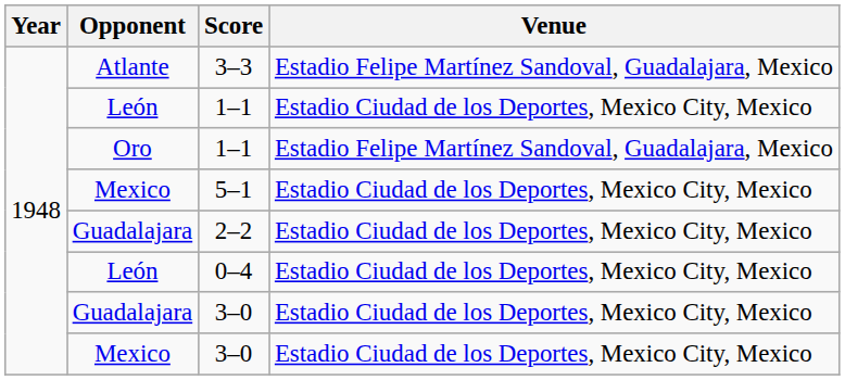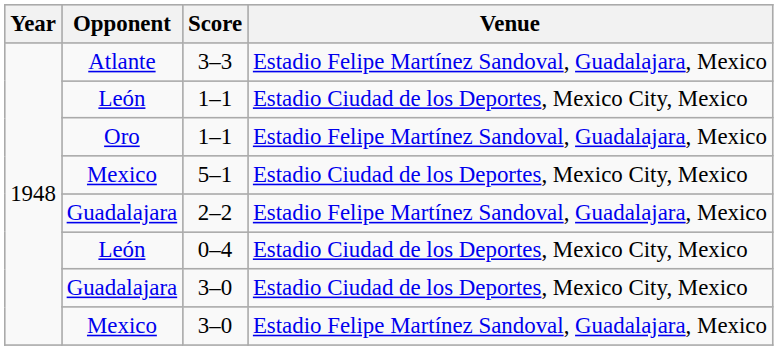 <table class="wikitable" style="font-size: 90%; text-align:left">
 <tr>
 <th>Year</th>
 <th>Opponent</th>
 <th>Score</th>
 <th>Venue</th>
 </tr>
 <tr>
 <td rowspan=8>1948</td>
 <td align=center> <a href='#'>Atlante</a></td>
 <td align=center>3–3</td>
 <td><a href='#'>Estadio Felipe Martínez Sandoval</a>, <a href='#'>Guadalajara</a>, Mexico</td>
 </tr>
 <tr>
 <td align=center> <a href='#'>León</a></td>
 <td align=center>1–1</td>
 <td><a href='#'>Estadio Ciudad de los Deportes</a>, Mexico City, Mexico</td>
 </tr>
 <tr>
 <td align=center> <a href='#'>Oro</a></td>
 <td align=center>1–1</td>
 <td><a href='#'>Estadio Felipe Martínez Sandoval</a>, <a href='#'>Guadalajara</a>, Mexico</td>
 </tr>
 <tr>
 <td align=center> <a href='#'>Mexico</a></td>
 <td align=center>5–1</td>
 <td><a href='#'>Estadio Ciudad de los Deportes</a>, Mexico City, Mexico</td>
 </tr>
 <tr>
 <td align=center> <a href='#'>Guadalajara</a></td>
 <td align=center>2–2</td>
-<td><a href='#'>Estadio Ciudad de los Deportes</a>, Mexico City, Mexico</td>
+<td><a href='#'>Estadio Felipe Martínez Sandoval</a>, <a href='#'>Guadalajara</a>, Mexico</td>
 </tr>
 <tr>
 <td align=center> <a href='#'>León</a></td>
 <td align=center>0–4</td>
 <td><a href='#'>Estadio Ciudad de los Deportes</a>, Mexico City, Mexico</td>
 </tr>
 <tr>
 <td align=center> <a href='#'>Guadalajara</a></td>
 <td align=center>3–0</td>
 <td><a href='#'>Estadio Ciudad de los Deportes</a>, Mexico City, Mexico</td>
 </tr>
 <tr>
 <td align=center> <a href='#'>Mexico</a></td>
 <td align=center>3–0</td>
-<td><a href='#'>Estadio Ciudad de los Deportes</a>, Mexico City, Mexico</td>
+<td><a href='#'>Estadio Felipe Martínez Sandoval</a>, <a href='#'>Guadalajara</a>, Mexico</td>
 </tr>
 </table>
